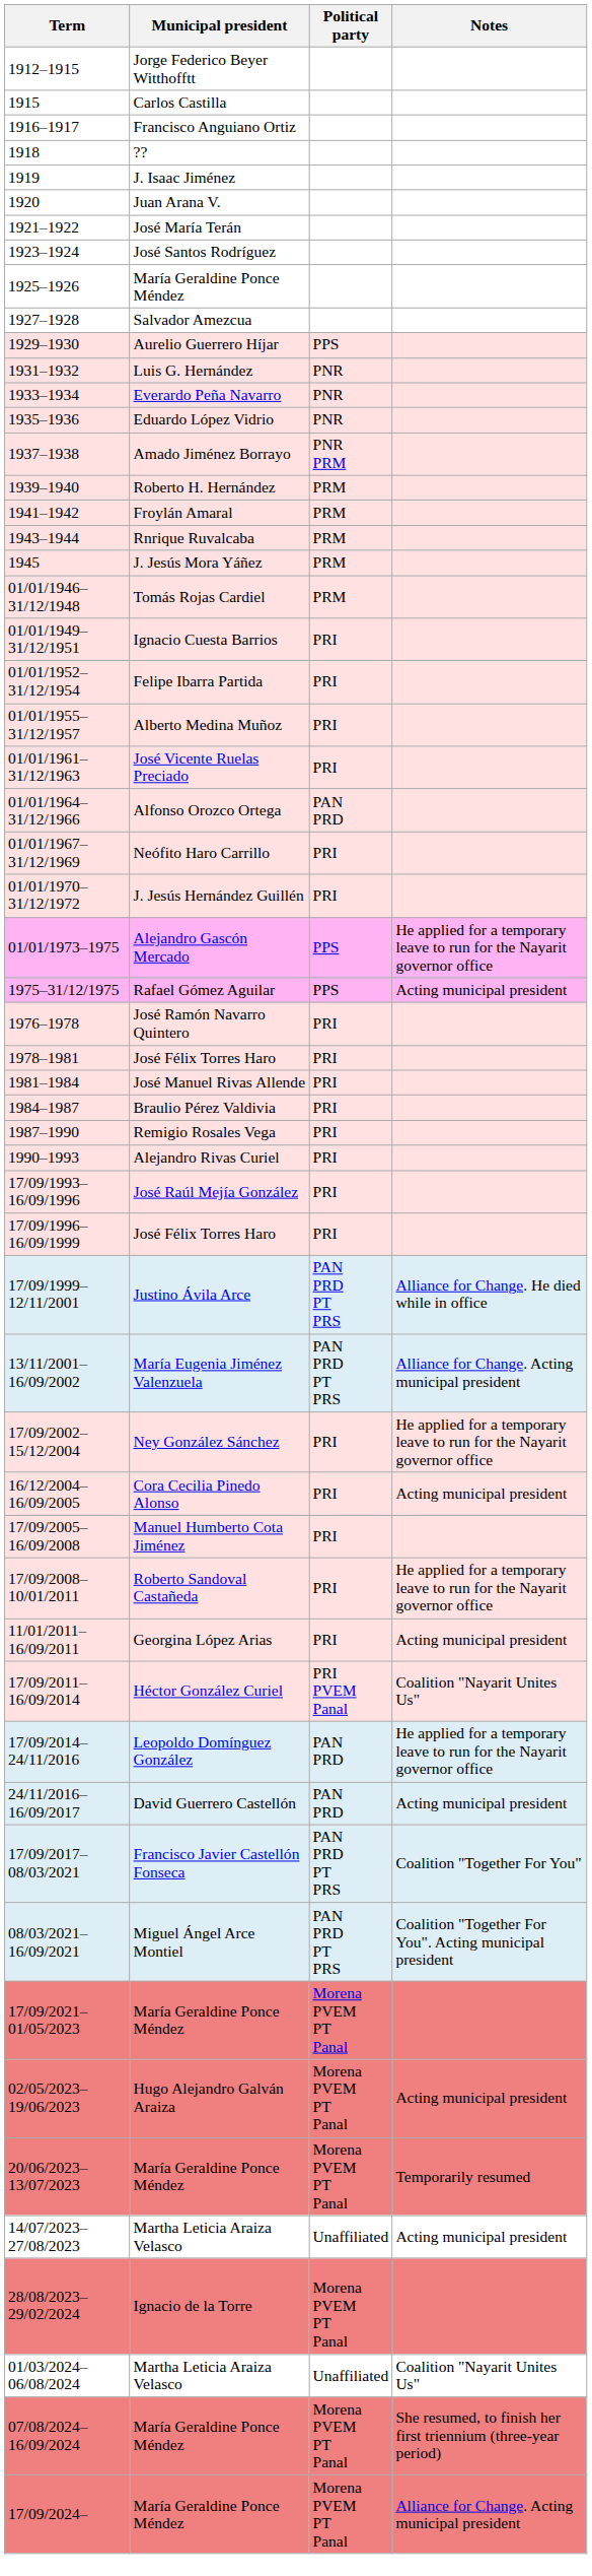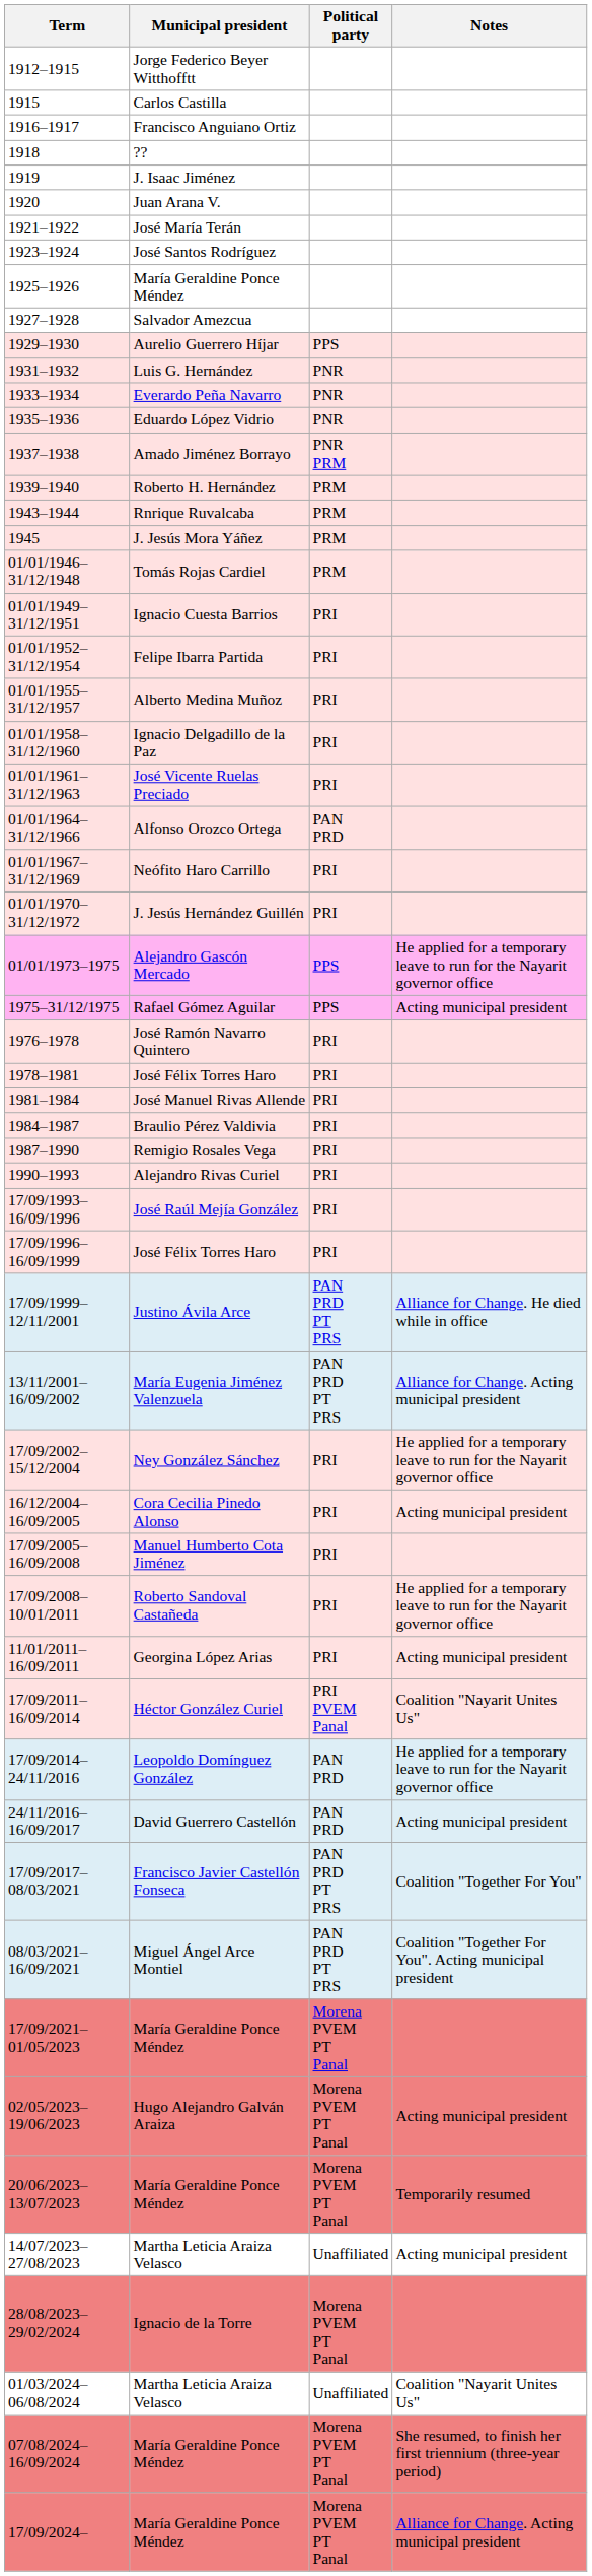 <table class=wikitable>
 <tr>
 <th width=120px>Term</th>
 <th width=175px>Municipal president</th>
 <th width=75px>Political party</th>
 <th width=190px>Notes</th>
 </tr>
 <tr style="background:#ffffff">
 <td>1912–1915</td>
 <td>Jorge Federico Beyer Witthofftt</td>
 <td></td>
 <td></td>
 </tr>
 <tr style="background:#ffffff">
 <td>1915 </td>
 <td>Carlos Castilla</td>
 <td></td>
 <td></td>
 </tr>
 <tr style="background:#ffffff">
 <td>1916–1917</td>
 <td>Francisco Anguiano Ortiz</td>
 <td></td>
 <td></td>
 </tr>
 <tr style="background:#ffffff">
 <td>1918</td>
 <td>??</td>
 <td></td>
 <td></td>
 </tr>
 <tr style="background:#ffffff">
 <td>1919</td>
 <td>J. Isaac Jiménez</td>
 <td></td>
 <td></td>
 </tr>
 <tr style="background:#ffffff">
 <td>1920</td>
 <td>Juan Arana V.</td>
 <td></td>
 <td></td>
 </tr>
 <tr style="background:#ffffff">
 <td>1921–1922</td>
 <td>José María Terán</td>
 <td></td>
 <td></td>
 </tr>
 <tr style="background:#ffffff">
 <td>1923–1924</td>
 <td>José Santos Rodríguez</td>
 <td></td>
 <td></td>
 </tr>
 <tr style="background:#ffffff">
 <td>1925–1926</td>
 <td>María Geraldine Ponce Méndez</td>
 <td></td>
 <td></td>
 </tr>
 <tr style="background:#ffffff">
 <td>1927–1928</td>
 <td>Salvador Amezcua</td>
 <td></td>
 <td></td>
 </tr>
 <tr style="background:#ffe1e1">
 <td>1929–1930</td>
 <td>Aurelio Guerrero Híjar</td>
 <td>PPS </td>
 <td></td>
 </tr>
 <tr style="background:#ffe1e1">
 <td>1931–1932</td>
 <td>Luis G. Hernández</td>
 <td Partido Nacional Revolucionario>PNR </td>
 <td></td>
 </tr>
 <tr style="background:#ffe1e1">
 <td>1933–1934</td>
 <td><a href='#'>Everardo Peña Navarro</a></td>
 <td Partido Nacional Revolucionario>PNR </td>
 <td></td>
 </tr>
 <tr style="background:#ffe1e1">
 <td>1935–1936</td>
 <td>Eduardo López Vidrio</td>
 <td Partido Nacional Revolucionario>PNR </td>
 <td></td>
 </tr>
 <tr style="background:#ffe1e1">
 <td>1937–1938</td>
 <td>Amado Jiménez Borrayo</td>
 <td Partido Nacional Revolucionario>PNR <br> <a href='#'>PRM</a> </td>
 <td></td>
 </tr>
 <tr style="background:#ffe1e1">
 <td>1939–1940</td>
 <td>Roberto H. Hernández</td>
 <td Partido de la Revolución Mexicana>PRM </td>
 <td></td>
 </tr>
 <tr style="background:#ffe1e1">
-<td>1941–1942</td>
-<td>Froylán Amaral</td>
-<td Partido de la Revolución Mexicana>PRM </td>
-<td></td>
-</tr>
-<tr style="background:#ffe1e1">
 <td>1943–1944</td>
 <td>Rnrique Ruvalcaba</td>
 <td Partido de la Revolución Mexicana>PRM </td>
 <td></td>
 </tr>
 <tr style="background:#ffe1e1">
 <td>1945</td>
 <td>J. Jesús Mora Yáñez</td>
 <td Partido de la Revolución Mexicana>PRM </td>
 <td></td>
 </tr>
 <tr style="background:#ffe1e1">
 <td>01/01/1946–31/12/1948</td>
 <td>Tomás Rojas Cardiel</td>
 <td Partido de la Revolución Mexicana>PRM </td>
 <td></td>
 </tr>
 <tr style="background:#ffe1e1">
 <td>01/01/1949–31/12/1951</td>
 <td>Ignacio Cuesta Barrios</td>
 <td Institutional Revolutionary Party>PRI </td>
 <td></td>
 </tr>
 <tr style="background:#ffe1e1">
 <td>01/01/1952–31/12/1954</td>
 <td>Felipe Ibarra Partida</td>
 <td Institutional Revolutionary Party>PRI </td>
 <td></td>
 </tr>
 <tr style="background:#ffe1e1">
 <td>01/01/1955–31/12/1957</td>
 <td>Alberto Medina Muñoz</td>
+<td Institutional Revolutionary Party>PRI </td>
+<td></td>
+</tr>
+<tr style="background:#ffe1e1">
+<td>01/01/1958–31/12/1960</td>
+<td>Ignacio Delgadillo de la Paz</td>
 <td Institutional Revolutionary Party>PRI </td>
 <td></td>
 </tr>
 <tr style="background:#ffe1e1">
 <td>01/01/1961–31/12/1963</td>
 <td><a href='#'>José Vicente Ruelas Preciado</a></td>
 <td Institutional Revolutionary Party>PRI </td>
 <td></td>
 </tr>
 <tr style="background:#ffe1e1">
 <td>01/01/1964–31/12/1966</td>
 <td>Alfonso Orozco Ortega</td>
 <td National Action Party (Mexico)>PAN <br> PRD </td>
 <td></td>
 </tr>
 <tr style="background:#ffe1e1">
 <td>01/01/1967–31/12/1969</td>
 <td>Neófito Haro Carrillo</td>
 <td Institutional Revolutionary Party>PRI </td>
 <td></td>
 </tr>
 <tr style="background:#ffe1e1">
 <td>01/01/1970–31/12/1972</td>
 <td>J. Jesús Hernández Guillén</td>
 <td Institutional Revolutionary Party>PRI </td>
 <td></td>
 </tr>
 <tr style="background:#ffb3f2">
 <td>01/01/1973–1975</td>
 <td><a href='#'>Alejandro Gascón Mercado</a></td>
 <td><a href='#'>PPS</a> </td>
 <td>He applied for a temporary leave to run for the Nayarit governor office</td>
 </tr>
 <tr style="background:#ffb3f2">
 <td>1975–31/12/1975</td>
 <td>Rafael Gómez Aguilar</td>
 <td>PPS </td>
 <td>Acting municipal president</td>
 </tr>
 <tr style="background:#ffe1e1">
 <td>1976–1978</td>
 <td>José Ramón Navarro Quintero</td>
 <td Institutional Revolutionary Party>PRI </td>
 <td></td>
 </tr>
 <tr style="background:#ffe1e1">
 <td>1978–1981</td>
 <td>José Félix Torres Haro</td>
 <td Institutional Revolutionary Party>PRI </td>
 <td></td>
 </tr>
 <tr style="background:#ffe1e1">
 <td>1981–1984</td>
 <td>José Manuel Rivas Allende</td>
 <td Institutional Revolutionary Party>PRI </td>
 <td></td>
 </tr>
 <tr style="background:#ffe1e1">
 <td>1984–1987</td>
 <td>Braulio Pérez Valdivia</td>
 <td Institutional Revolutionary Party>PRI </td>
 <td></td>
 </tr>
 <tr style="background:#ffe1e1">
 <td>1987–1990</td>
 <td>Remigio Rosales Vega</td>
 <td Institutional Revolutionary Party>PRI </td>
 <td></td>
 </tr>
 <tr style="background:#ffe1e1">
 <td>1990–1993</td>
 <td>Alejandro Rivas Curiel</td>
 <td Institutional Revolutionary Party>PRI </td>
 <td></td>
 </tr>
 <tr style="background:#ffe1e1">
 <td>17/09/1993–16/09/1996</td>
 <td><a href='#'>José Raúl Mejía González</a></td>
 <td Institutional Revolutionary Party>PRI </td>
 <td></td>
 </tr>
 <tr style="background:#ffe1e1">
 <td>17/09/1996–16/09/1999</td>
 <td>José Félix Torres Haro</td>
 <td Institutional Revolutionary Party>PRI </td>
 <td></td>
 </tr>
 <tr style="background:#ddeef6">
 <td>17/09/1999–12/11/2001</td>
 <td><a href='#'>Justino Ávila Arce</a></td>
 <td><a href='#'>PAN</a> <br> <a href='#'>PRD</a> <br> <a href='#'>PT</a> <br> <a href='#'>PRS</a> </td>
 <td><a href='#'>Alliance for Change</a>. He died while in office</td>
 </tr>
 <tr style="background:#ddeef6">
 <td>13/11/2001–16/09/2002</td>
 <td><a href='#'>María Eugenia Jiménez Valenzuela</a></td>
 <td National Action Party (Mexico)>PAN <br> PRD <br> PT <br> PRS </td>
 <td><a href='#'>Alliance for Change</a>. Acting municipal president</td>
 </tr>
 <tr style="background:#ffe1e1">
 <td>17/09/2002–15/12/2004</td>
 <td><a href='#'>Ney González Sánchez</a></td>
 <td Institutional Revolutionary Party>PRI </td>
 <td>He applied for a temporary leave to run for the Nayarit governor office</td>
 </tr>
 <tr style="background:#ffe1e1">
 <td>16/12/2004–16/09/2005</td>
 <td><a href='#'>Cora Cecilia Pinedo Alonso</a></td>
 <td Institutional Revolutionary Party>PRI </td>
 <td>Acting municipal president</td>
 </tr>
 <tr style="background:#ffe1e1">
 <td>17/09/2005–16/09/2008</td>
 <td><a href='#'>Manuel Humberto Cota Jiménez</a></td>
 <td Institutional Revolutionary Party>PRI </td>
 <td></td>
 </tr>
 <tr style="background:#ffe1e1">
 <td>17/09/2008–10/01/2011 </td>
 <td><a href='#'>Roberto Sandoval Castañeda</a></td>
 <td Institutional Revolutionary Party>PRI </td>
 <td>He applied for a temporary leave to run for the Nayarit governor office</td>
 </tr>
 <tr style="background:#ffe1e1">
 <td>11/01/2011–16/09/2011</td>
 <td>Georgina López Arias</td>
 <td Institutional Revolutionary Party>PRI </td>
 <td>Acting municipal president</td>
 </tr>
 <tr style="background:#ffe1e1">
 <td>17/09/2011–16/09/2014</td>
 <td><a href='#'>Héctor González Curiel</a></td>
 <td Institutional Revolutionary Party>PRI <br>  <a href='#'>PVEM</a> <br><a href='#'>Panal</a> </td>
 <td>Coalition "Nayarit Unites Us"</td>
 </tr>
 <tr style="background:#ddeef6">
 <td>17/09/2014–24/11/2016</td>
 <td><a href='#'>Leopoldo Domínguez González</a></td>
 <td National Action Party (Mexico)>PAN <br> PRD </td>
 <td>He applied for a temporary leave to run for the Nayarit governor office</td>
 </tr>
 <tr style="background:#ddeef6">
 <td>24/11/2016–16/09/2017</td>
 <td>David Guerrero Castellón</td>
 <td National Action Party (Mexico)>PAN <br> PRD </td>
 <td>Acting municipal president</td>
 </tr>
 <tr style="background:#ddeef6">
 <td>17/09/2017–08/03/2021</td>
 <td><a href='#'>Francisco Javier Castellón Fonseca</a></td>
 <td>PAN <br> PRD <br> PT <br> PRS </td>
 <td>Coalition "Together For You"</td>
 </tr>
 <tr style="background:#ddeef6">
 <td>08/03/2021–16/09/2021</td>
 <td>Miguel Ángel  Arce Montiel</td>
 <td>PAN <br> PRD <br> PT <br> PRS </td>
 <td>Coalition "Together For You". Acting municipal president</td>
 </tr>
 <tr style="background:#f08080">
 <td>17/09/2021–01/05/2023</td>
 <td>María Geraldine Ponce Méndez</td>
 <td><a href='#'>Morena</a> <br> PVEM <br> PT <br> <a href='#'>Panal</a> </td>
 <td></td>
 </tr>
 <tr style="background:#f08080">
 <td>02/05/2023–19/06/2023</td>
 <td>Hugo Alejandro Galván Araiza</td>
 <td>Morena <br> PVEM <br> PT  <br>Panal </td>
 <td>Acting municipal president</td>
 </tr>
 <tr style="background:#f08080">
 <td>20/06/2023–13/07/2023</td>
 <td>María Geraldine Ponce Méndez</td>
 <td>Morena <br> PVEM <br> PT <br> Panal  </td>
 <td>Temporarily resumed</td>
 </tr>
 <tr style="background:#ffffff">
 <td>14/07/2023–27/08/2023</td>
 <td>Martha Leticia Araiza Velasco</td>
 <td>Unaffiliated</td>
 <td>Acting municipal president</td>
 </tr>
 <tr style="background:#f08080">
 <td>28/08/2023–29/02/2024</td>
 <td>Ignacio de la Torre</td>
 <td><br>Morena <br> PVEM <br> PT <br> Panal </td>
 <td></td>
 </tr>
 <tr style="background:#ffffff">
 <td>01/03/2024–06/08/2024</td>
 <td>Martha Leticia Araiza Velasco</td>
 <td>Unaffiliated</td>
 <td>Coalition "Nayarit Unites Us"</td>
 </tr>
 <tr style="background:#f08080">
 <td>07/08/2024–16/09/2024</td>
 <td>María Geraldine Ponce Méndez</td>
 <td>Morena <br> PVEM <br> PT <br> Panal </td>
 <td>She resumed, to finish her first triennium (three-year period)</td>
 </tr>
 <tr style="background:#f08080">
 <td>17/09/2024–</td>
 <td>María Geraldine Ponce Méndez</td>
 <td>Morena <br> PVEM <br> PT <br> Panal </td>
 <td><a href='#'>Alliance for Change</a>. Acting municipal president</td>
 </tr>
 </table>
